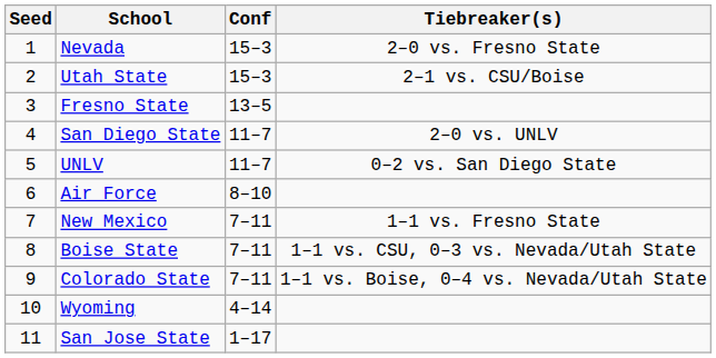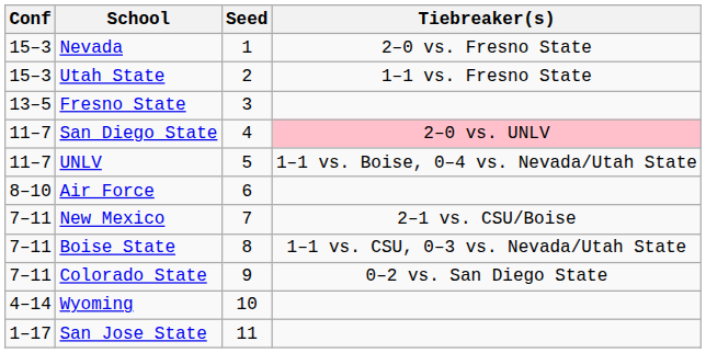 <table class="wikitable" style="text-align:center">
 <tr bgcolor="#efefef">
+<th>Conf</th>
+<th>School</th>
 <th>Seed</th>
-<th>School</th>
-<th>Conf</th>
 <th>Tiebreaker(s)</th>
 </tr>
 <tr>
+<td>15–3</td>
+<td align=left><a href='#'>Nevada</a></td>
 <td>1</td>
-<td align=left><a href='#'>Nevada</a></td>
-<td>15–3</td>
 <td>2–0 vs. Fresno State</td>
 </tr>
 <tr>
+<td>15–3</td>
+<td align=left><a href='#'>Utah State</a></td>
 <td>2</td>
-<td align=left><a href='#'>Utah State</a></td>
-<td>15–3</td>
+<td>1–1 vs. Fresno State</td>
+</tr>
+<tr>
+<td>13–5</td>
+<td align=left><a href='#'>Fresno State</a></td>
+<td>3</td>
+<td></td>
+</tr>
+<tr>
+<td>11–7</td>
+<td align=left><a href='#'>San Diego State</a></td>
+<td>4</td>
+<td style="background: pink;">2–0 vs. UNLV</td>
+</tr>
+<tr>
+<td>11–7</td>
+<td align=left><a href='#'>UNLV</a></td>
+<td>5</td>
+<td>1–1 vs. Boise, 0–4 vs. Nevada/Utah State</td>
+</tr>
+<tr>
+<td>8–10</td>
+<td align=left><a href='#'>Air Force</a></td>
+<td>6</td>
+<td></td>
+</tr>
+<tr>
+<td>7–11</td>
+<td align=left><a href='#'>New Mexico</a></td>
+<td>7</td>
 <td>2–1 vs. CSU/Boise</td>
 </tr>
 <tr>
-<td>3</td>
-<td align=left><a href='#'>Fresno State</a></td>
-<td>13–5</td>
+<td>7–11</td>
+<td align=left><a href='#'>Boise State</a></td>
+<td>8</td>
+<td>1–1 vs. CSU, 0–3 vs. Nevada/Utah State</td>
+</tr>
+<tr>
+<td>7–11</td>
+<td align=left><a href='#'>Colorado State</a></td>
+<td>9</td>
+<td>0–2 vs. San Diego State</td>
+</tr>
+<tr>
+<td>4–14</td>
+<td align=left><a href='#'>Wyoming</a></td>
+<td>10</td>
 <td></td>
 </tr>
 <tr>
-<td>4</td>
-<td align=left><a href='#'>San Diego State</a></td>
-<td>11–7</td>
-<td>2–0 vs. UNLV</td>
-</tr>
-<tr>
-<td>5</td>
-<td align=left><a href='#'>UNLV</a></td>
-<td>11–7</td>
-<td>0–2 vs. San Diego State</td>
-</tr>
-<tr>
-<td>6</td>
-<td align=left><a href='#'>Air Force</a></td>
-<td>8–10</td>
-<td></td>
-</tr>
-<tr>
-<td>7</td>
-<td align=left><a href='#'>New Mexico</a></td>
-<td>7–11</td>
-<td>1–1 vs. Fresno State</td>
-</tr>
-<tr>
-<td>8</td>
-<td align=left><a href='#'>Boise State</a></td>
-<td>7–11</td>
-<td>1–1 vs. CSU, 0–3 vs. Nevada/Utah State</td>
-</tr>
-<tr>
-<td>9</td>
-<td align=left><a href='#'>Colorado State</a></td>
-<td>7–11</td>
-<td>1–1 vs. Boise, 0–4 vs. Nevada/Utah State</td>
-</tr>
-<tr>
-<td>10</td>
-<td align=left><a href='#'>Wyoming</a></td>
-<td>4–14</td>
-<td></td>
-</tr>
-<tr>
+<td>1–17</td>
+<td align=left><a href='#'>San Jose State</a></td>
 <td>11</td>
-<td align=left><a href='#'>San Jose State</a></td>
-<td>1–17</td>
 <td></td>
 </tr>
 </table>
